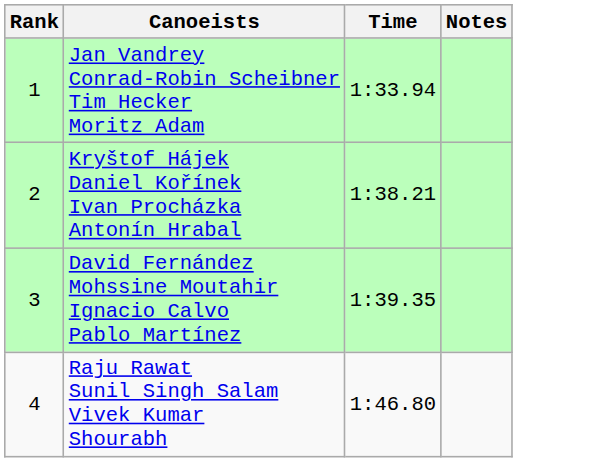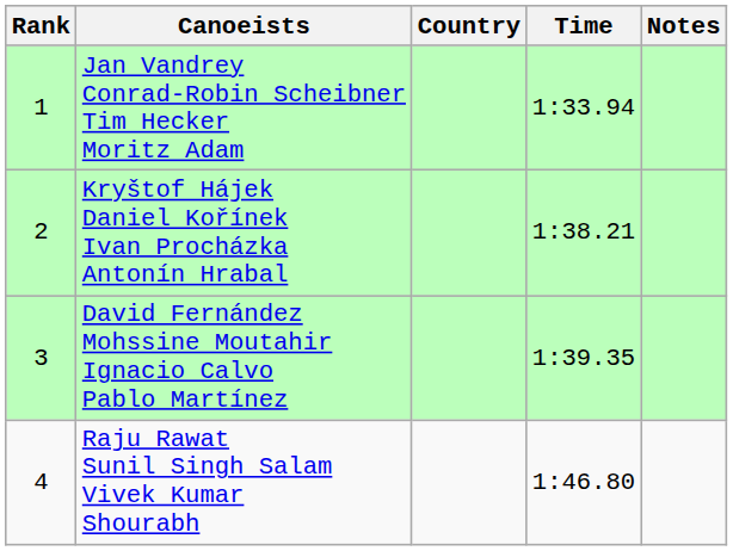 <table class="wikitable" style="text-align:center">
 <tr>
 <th>Rank</th>
 <th>Canoeists</th>
+<th>Country</th>
 <th>Time</th>
 <th>Notes</th>
 </tr>
 <tr bgcolor=bbffbb>
 <td>1</td>
 <td align="left"><a href='#'>Jan Vandrey</a><br><a href='#'>Conrad-Robin Scheibner</a><br><a href='#'>Tim Hecker</a><br><a href='#'>Moritz Adam</a></td>
+<td align="left"></td>
 <td>1:33.94</td>
 <td></td>
 </tr>
 <tr bgcolor=bbffbb>
 <td>2</td>
 <td align="left"><a href='#'>Kryštof Hájek</a><br><a href='#'>Daniel Kořínek</a><br><a href='#'>Ivan Procházka</a><br><a href='#'>Antonín Hrabal</a></td>
+<td align="left"></td>
 <td>1:38.21</td>
 <td></td>
 </tr>
 <tr bgcolor=bbffbb>
 <td>3</td>
 <td align="left"><a href='#'>David Fernández</a><br><a href='#'>Mohssine Moutahir</a><br><a href='#'>Ignacio Calvo</a><br><a href='#'>Pablo Martínez</a></td>
+<td align="left"></td>
 <td>1:39.35</td>
 <td></td>
 </tr>
 <tr>
 <td>4</td>
 <td align="left"><a href='#'>Raju Rawat</a><br><a href='#'>Sunil Singh Salam</a><br><a href='#'>Vivek Kumar</a><br><a href='#'>Shourabh</a></td>
+<td align="left"></td>
 <td>1:46.80</td>
 <td></td>
 </tr>
 </table>
